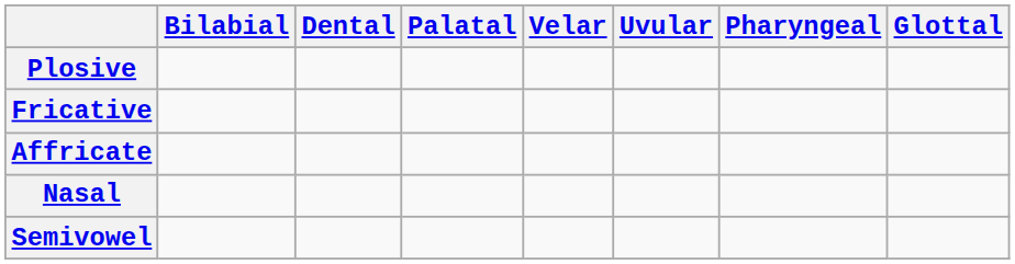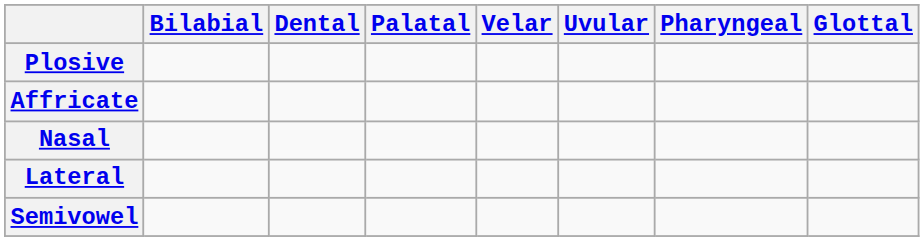 <table class="wikitable" style="text-align:center;">
 <tr>
 <th> </th>
 <th><a href='#'>Bilabial</a></th>
 <th><a href='#'>Dental</a></th>
 <th><a href='#'>Palatal</a></th>
 <th><a href='#'>Velar</a></th>
 <th><a href='#'>Uvular</a></th>
 <th><a href='#'>Pharyngeal</a></th>
 <th><a href='#'>Glottal</a></th>
 </tr>
 <tr>
 <th><a href='#'>Plosive</a></th>
-<td></td>
-<td></td>
-<td></td>
-<td></td>
-<td></td>
-<td></td>
-<td></td>
-</tr>
-<tr>
-<th><a href='#'>Fricative</a></th>
 <td></td>
 <td></td>
 <td></td>
 <td></td>
 <td></td>
 <td></td>
 <td></td>
 </tr>
 <tr>
 <th><a href='#'>Affricate</a></th>
 <td></td>
 <td></td>
 <td></td>
 <td></td>
 <td></td>
 <td></td>
 <td></td>
 </tr>
 <tr>
 <th><a href='#'>Nasal</a></th>
 <td></td>
 <td></td>
 <td></td>
 <td></td>
 <td> </td>
 <td> </td>
 <td> </td>
 </tr>
 <tr>
+<th><a href='#'>Lateral</a></th>
+<td></td>
+<td></td>
+<td></td>
+<td></td>
+<td></td>
+<td></td>
+<td></td>
+</tr>
+<tr>
 <th><a href='#'>Semivowel</a></th>
 <td></td>
 <td></td>
 <td></td>
 <td></td>
 <td></td>
 <td></td>
 <td></td>
 </tr>
 </table>
